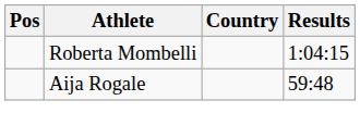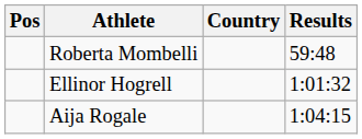 <table class="wikitable">
 <tr>
 <th>Pos</th>
 <th>Athlete</th>
 <th>Country</th>
 <th>Results</th>
 </tr>
 <tr>
 <td align="center"></td>
 <td>Roberta Mombelli</td>
 <td></td>
-<td>1:04:15</td>
+<td>59:48</td>
+</tr>
+<tr>
+<td align="center"></td>
+<td>Ellinor Hogrell</td>
+<td></td>
+<td>1:01:32</td>
 </tr>
 <tr>
 <td align="center"></td>
 <td>Aija Rogale</td>
 <td></td>
-<td>59:48</td>
+<td>1:04:15</td>
 </tr>
 </table>
